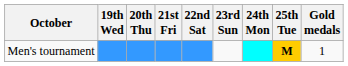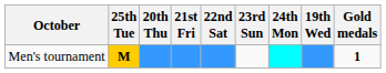 <table class="wikitable" style="margin:0.5em auto; font-size:90%; line-height:1.25em;">
 <tr>
 <th>October</th>
-<th>19th<br>Wed</th>
+<th>25th<br>Tue</th>
 <th>20th<br>Thu</th>
 <th>21st<br>Fri</th>
 <th>22nd<br>Sat</th>
 <th>23rd<br>Sun</th>
 <th>24th<br>Mon</th>
-<th>25th<br>Tue</th>
+<th>19th<br>Wed</th>
 <th>Gold<br>medals</th>
 </tr>
 <tr align="center">
 <td align="left">Men's tournament</td>
-<td bgcolor="#3399ff"></td>
+<td bgcolor=#ffcc00><strong>M</strong></td>
 <td bgcolor="#3399ff"></td>
 <td bgcolor="#3399ff"></td>
 <td bgcolor="#3399ff"></td>
 <td></td>
 <td bgcolor="#00FFFF"></td>
-<td bgcolor=#ffcc00><strong>M</strong></td>
-<td>1</td>
+<td bgcolor="#3399ff"></td>
+<td><strong>1</strong></td>
 </tr>
 </table>
